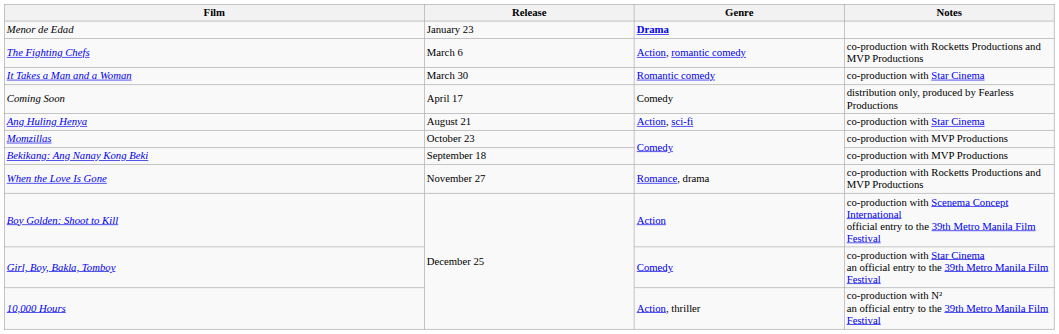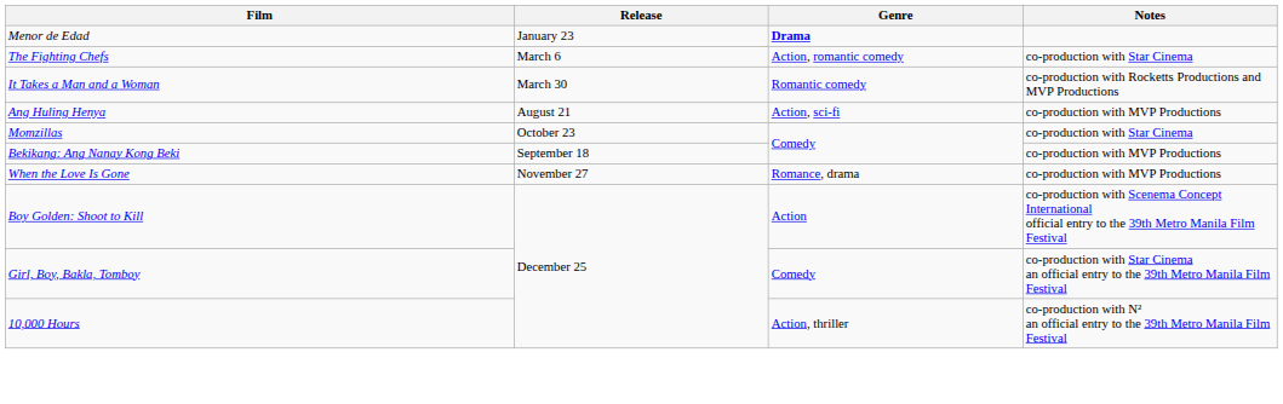 <table class="wikitable sortable">
 <tr>
 <th style="width:30%;">Film </th>
 <th style="width:15%;">Release</th>
 <th style="width:15%;">Genre</th>
 <th style="width:15%;">Notes</th>
 </tr>
 <tr>
 <td><em>Menor de Edad</em></td>
 <td>January 23</td>
 <td><strong><a href='#'>Drama</a></strong></td>
 <td></td>
 </tr>
 <tr>
 <td><em><a href='#'>The Fighting Chefs</a></em></td>
 <td>March 6</td>
 <td><a href='#'>Action</a>, <a href='#'>romantic comedy</a></td>
-<td>co-production with Rocketts Productions and MVP Productions</td>
+<td>co-production with <a href='#'>Star Cinema</a></td>
 </tr>
 <tr>
 <td><em><a href='#'>It Takes a Man and a Woman</a></em></td>
 <td>March 30</td>
 <td><a href='#'>Romantic comedy</a></td>
-<td>co-production with <a href='#'>Star Cinema</a></td>
-</tr>
-<tr>
-<td><em>Coming Soon</em></td>
-<td>April 17</td>
-<td>Comedy</td>
-<td>distribution only, produced by Fearless Productions</td>
+<td>co-production with Rocketts Productions and MVP Productions</td>
 </tr>
 <tr>
 <td><em><a href='#'>Ang Huling Henya</a></em></td>
 <td>August 21</td>
 <td><a href='#'>Action</a>, <a href='#'>sci-fi</a></td>
-<td>co-production with <a href='#'>Star Cinema</a></td>
+<td>co-production with MVP Productions</td>
 </tr>
 <tr>
 <td><em><a href='#'>Momzillas</a></em></td>
 <td>October 23</td>
 <td rowspan="2"><a href='#'>Comedy</a></td>
-<td>co-production with MVP Productions</td>
+<td>co-production with <a href='#'>Star Cinema</a></td>
 </tr>
 <tr>
 <td><em><a href='#'>Bekikang: Ang Nanay Kong Beki</a></em></td>
 <td>September 18</td>
 <td>co-production with MVP Productions</td>
 </tr>
 <tr>
 <td><em><a href='#'>When the Love Is Gone</a></em></td>
 <td>November 27</td>
 <td><a href='#'>Romance</a>, drama</td>
-<td>co-production with Rocketts Productions and MVP Productions</td>
+<td>co-production with MVP Productions</td>
 </tr>
 <tr>
 <td><em><a href='#'>Boy Golden: Shoot to Kill</a></em></td>
 <td rowspan= "3">December 25</td>
 <td><a href='#'>Action</a></td>
 <td>co-production with <a href='#'>Scenema Concept International</a><br>official entry to the <a href='#'>39th Metro Manila Film Festival</a></td>
 </tr>
 <tr>
 <td><em><a href='#'>Girl, Boy, Bakla, Tomboy</a></em></td>
 <td><a href='#'>Comedy</a></td>
 <td>co-production with <a href='#'>Star Cinema</a> <br> an official entry to the <a href='#'>39th Metro Manila Film Festival</a></td>
 </tr>
 <tr>
 <td><em><a href='#'>10,000 Hours</a></em></td>
 <td><a href='#'>Action</a>, thriller</td>
 <td>co-production with N²<br> an official entry to the <a href='#'>39th Metro Manila Film Festival</a></td>
 </tr>
 </table>
